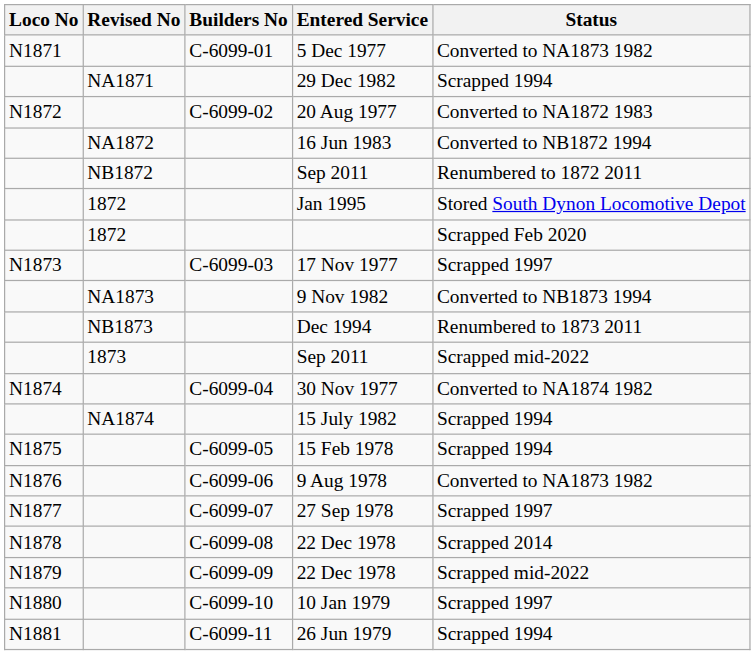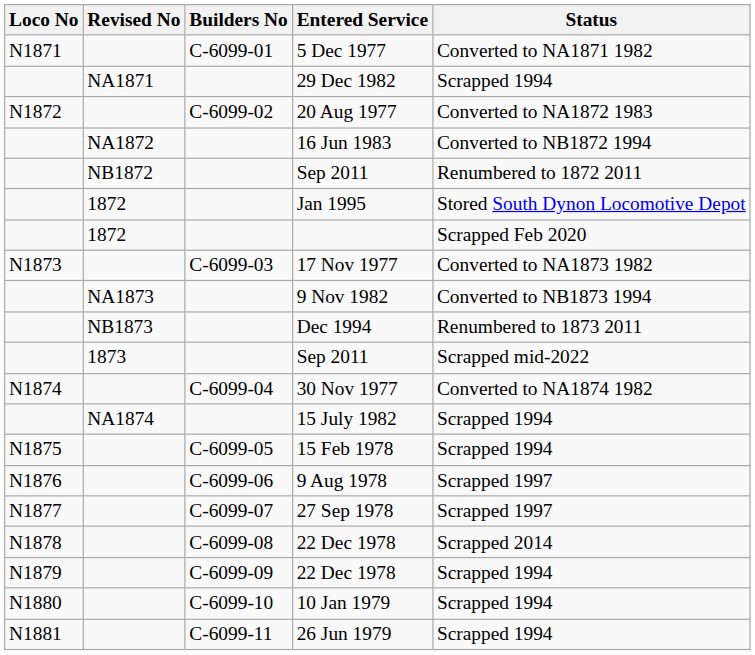 <table class="wikitable sortable">
 <tr>
 <th>Loco No</th>
 <th>Revised No</th>
 <th>Builders No</th>
 <th>Entered Service</th>
 <th>Status</th>
 </tr>
 <tr>
 <td>N1871</td>
 <td></td>
 <td>C-6099-01</td>
 <td>5 Dec 1977</td>
-<td>Converted to NA1873 1982</td>
+<td>Converted to NA1871 1982</td>
 </tr>
 <tr>
 <td></td>
 <td>NA1871</td>
 <td></td>
 <td>29 Dec 1982</td>
 <td>Scrapped 1994</td>
 </tr>
 <tr>
 <td>N1872</td>
 <td></td>
 <td>C-6099-02</td>
 <td>20 Aug 1977</td>
 <td>Converted to NA1872 1983</td>
 </tr>
 <tr>
 <td></td>
 <td>NA1872</td>
 <td></td>
 <td>16 Jun 1983</td>
 <td>Converted to NB1872 1994</td>
 </tr>
 <tr>
 <td></td>
 <td>NB1872</td>
 <td></td>
 <td>Sep 2011</td>
 <td>Renumbered to 1872 2011</td>
 </tr>
 <tr>
 <td></td>
 <td>1872</td>
 <td></td>
 <td>Jan 1995</td>
 <td>Stored <a href='#'>South Dynon Locomotive Depot</a></td>
 </tr>
 <tr>
 <td></td>
 <td>1872</td>
 <td></td>
 <td></td>
 <td>Scrapped Feb 2020</td>
 </tr>
 <tr>
 <td>N1873</td>
 <td></td>
 <td>C-6099-03</td>
 <td>17 Nov 1977</td>
-<td>Scrapped 1997</td>
+<td>Converted to NA1873 1982</td>
 </tr>
 <tr>
 <td></td>
 <td>NA1873</td>
 <td></td>
 <td>9 Nov 1982</td>
 <td>Converted to NB1873 1994</td>
 </tr>
 <tr>
 <td></td>
 <td>NB1873</td>
 <td></td>
 <td>Dec 1994</td>
 <td>Renumbered to 1873 2011</td>
 </tr>
 <tr>
 <td></td>
 <td>1873</td>
 <td></td>
 <td>Sep 2011</td>
 <td>Scrapped mid-2022</td>
 </tr>
 <tr>
 <td>N1874</td>
 <td></td>
 <td>C-6099-04</td>
 <td>30 Nov 1977</td>
 <td>Converted to NA1874 1982</td>
 </tr>
 <tr>
 <td></td>
 <td>NA1874</td>
 <td></td>
 <td>15 July 1982</td>
 <td>Scrapped 1994</td>
 </tr>
 <tr>
 <td>N1875</td>
 <td></td>
 <td>C-6099-05</td>
 <td>15 Feb 1978</td>
 <td>Scrapped 1994</td>
 </tr>
 <tr>
 <td>N1876</td>
 <td></td>
 <td>C-6099-06</td>
 <td>9 Aug 1978</td>
-<td>Converted to NA1873 1982</td>
+<td>Scrapped 1997</td>
 </tr>
 <tr>
 <td>N1877</td>
 <td></td>
 <td>C-6099-07</td>
 <td>27 Sep 1978</td>
 <td>Scrapped 1997</td>
 </tr>
 <tr>
 <td>N1878</td>
 <td></td>
 <td>C-6099-08</td>
 <td>22 Dec 1978</td>
 <td>Scrapped 2014</td>
 </tr>
 <tr>
 <td>N1879</td>
 <td></td>
 <td>C-6099-09</td>
 <td>22 Dec 1978</td>
-<td>Scrapped mid-2022</td>
+<td>Scrapped 1994</td>
 </tr>
 <tr>
 <td>N1880</td>
 <td></td>
 <td>C-6099-10</td>
 <td>10 Jan 1979</td>
-<td>Scrapped 1997</td>
+<td>Scrapped 1994</td>
 </tr>
 <tr>
 <td>N1881</td>
 <td></td>
 <td>C-6099-11</td>
 <td>26 Jun 1979</td>
 <td>Scrapped 1994</td>
 </tr>
 </table>
